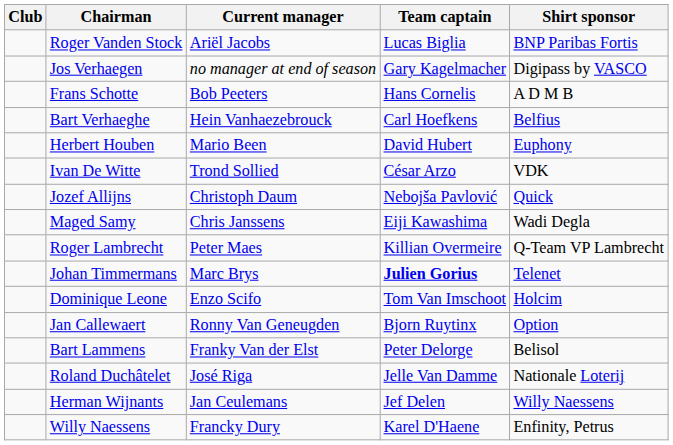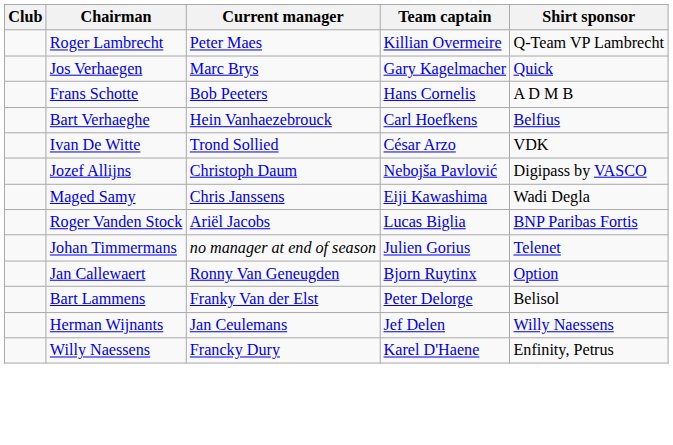 <table class="wikitable sortable">
 <tr>
 <th>Club</th>
 <th>Chairman</th>
 <th>Current manager</th>
 <th>Team captain</th>
 <th>Shirt sponsor</th>
 </tr>
 <tr>
 <td></td>
-<td>  <a href='#'>Roger Vanden Stock</a></td>
-<td>  <a href='#'>Ariël Jacobs</a></td>
-<td>  <a href='#'>Lucas Biglia</a></td>
-<td><a href='#'>BNP Paribas Fortis</a></td>
+<td>  <a href='#'>Roger Lambrecht</a></td>
+<td>  <a href='#'>Peter Maes</a></td>
+<td>  <a href='#'>Killian Overmeire</a></td>
+<td>Q-Team VP Lambrecht</td>
 </tr>
 <tr>
 <td></td>
 <td>  <a href='#'>Jos Verhaegen</a></td>
-<td><em>no manager at end of season</em></td>
+<td>  <a href='#'>Marc Brys</a></td>
 <td>  <a href='#'>Gary Kagelmacher</a></td>
-<td>Digipass by <a href='#'>VASCO</a></td>
+<td><a href='#'>Quick</a></td>
 </tr>
 <tr>
 <td></td>
 <td>  <a href='#'>Frans Schotte</a></td>
 <td>  <a href='#'>Bob Peeters</a></td>
 <td>  <a href='#'>Hans Cornelis</a></td>
 <td>A D M B</td>
 </tr>
 <tr>
 <td></td>
 <td>  <a href='#'>Bart Verhaeghe</a></td>
 <td>  <a href='#'>Hein Vanhaezebrouck</a></td>
 <td>  <a href='#'>Carl Hoefkens</a></td>
 <td><a href='#'>Belfius</a></td>
 </tr>
 <tr>
 <td></td>
-<td>  <a href='#'>Herbert Houben</a></td>
-<td>  <a href='#'>Mario Been</a></td>
-<td>  <a href='#'>David Hubert</a></td>
-<td><a href='#'>Euphony</a></td>
-</tr>
-<tr>
-<td></td>
 <td>  <a href='#'>Ivan De Witte</a></td>
 <td>  <a href='#'>Trond Sollied</a></td>
 <td>  <a href='#'>César Arzo</a></td>
 <td>VDK</td>
 </tr>
 <tr>
 <td></td>
 <td>  <a href='#'>Jozef Allijns</a></td>
 <td>  <a href='#'>Christoph Daum</a></td>
 <td>  <a href='#'>Nebojša Pavlović</a></td>
-<td><a href='#'>Quick</a></td>
+<td>Digipass by <a href='#'>VASCO</a></td>
 </tr>
 <tr>
 <td></td>
 <td>  <a href='#'>Maged Samy</a></td>
 <td>  <a href='#'>Chris Janssens</a></td>
 <td>  <a href='#'>Eiji Kawashima</a></td>
 <td>Wadi Degla</td>
 </tr>
 <tr>
 <td></td>
-<td>  <a href='#'>Roger Lambrecht</a></td>
-<td>  <a href='#'>Peter Maes</a></td>
-<td>  <a href='#'>Killian Overmeire</a></td>
-<td>Q-Team VP Lambrecht</td>
+<td>  <a href='#'>Roger Vanden Stock</a></td>
+<td>  <a href='#'>Ariël Jacobs</a></td>
+<td>  <a href='#'>Lucas Biglia</a></td>
+<td><a href='#'>BNP Paribas Fortis</a></td>
 </tr>
 <tr>
 <td></td>
 <td>  <a href='#'>Johan Timmermans</a></td>
-<td>  <a href='#'>Marc Brys</a></td>
-<td><strong>  <a href='#'>Julien Gorius</a></strong></td>
+<td><em>no manager at end of season</em></td>
+<td>  <a href='#'>Julien Gorius</a></td>
 <td><a href='#'>Telenet</a></td>
-</tr>
-<tr>
-<td></td>
-<td>  <a href='#'>Dominique Leone</a></td>
-<td>  <a href='#'>Enzo Scifo</a></td>
-<td>  <a href='#'>Tom Van Imschoot</a></td>
-<td><a href='#'>Holcim</a></td>
 </tr>
 <tr>
 <td></td>
 <td>  <a href='#'>Jan Callewaert</a></td>
 <td>  <a href='#'>Ronny Van Geneugden</a></td>
 <td>  <a href='#'>Bjorn Ruytinx</a></td>
 <td><a href='#'>Option</a></td>
 </tr>
 <tr>
 <td></td>
 <td>  <a href='#'>Bart Lammens</a></td>
 <td>  <a href='#'>Franky Van der Elst</a></td>
 <td>  <a href='#'>Peter Delorge</a></td>
 <td>Belisol</td>
 </tr>
 <tr>
 <td></td>
-<td>  <a href='#'>Roland Duchâtelet</a></td>
-<td>  <a href='#'>José Riga</a></td>
-<td>  <a href='#'>Jelle Van Damme</a></td>
-<td>Nationale <a href='#'>Loterij</a></td>
-</tr>
-<tr>
-<td></td>
 <td>  <a href='#'>Herman Wijnants</a></td>
 <td>  <a href='#'>Jan Ceulemans</a></td>
 <td>  <a href='#'>Jef Delen</a></td>
 <td><a href='#'>Willy Naessens</a></td>
 </tr>
 <tr>
 <td></td>
 <td>  <a href='#'>Willy Naessens</a></td>
 <td>  <a href='#'>Francky Dury</a></td>
 <td>  <a href='#'>Karel D'Haene</a></td>
 <td>Enfinity, Petrus</td>
 </tr>
 </table>
